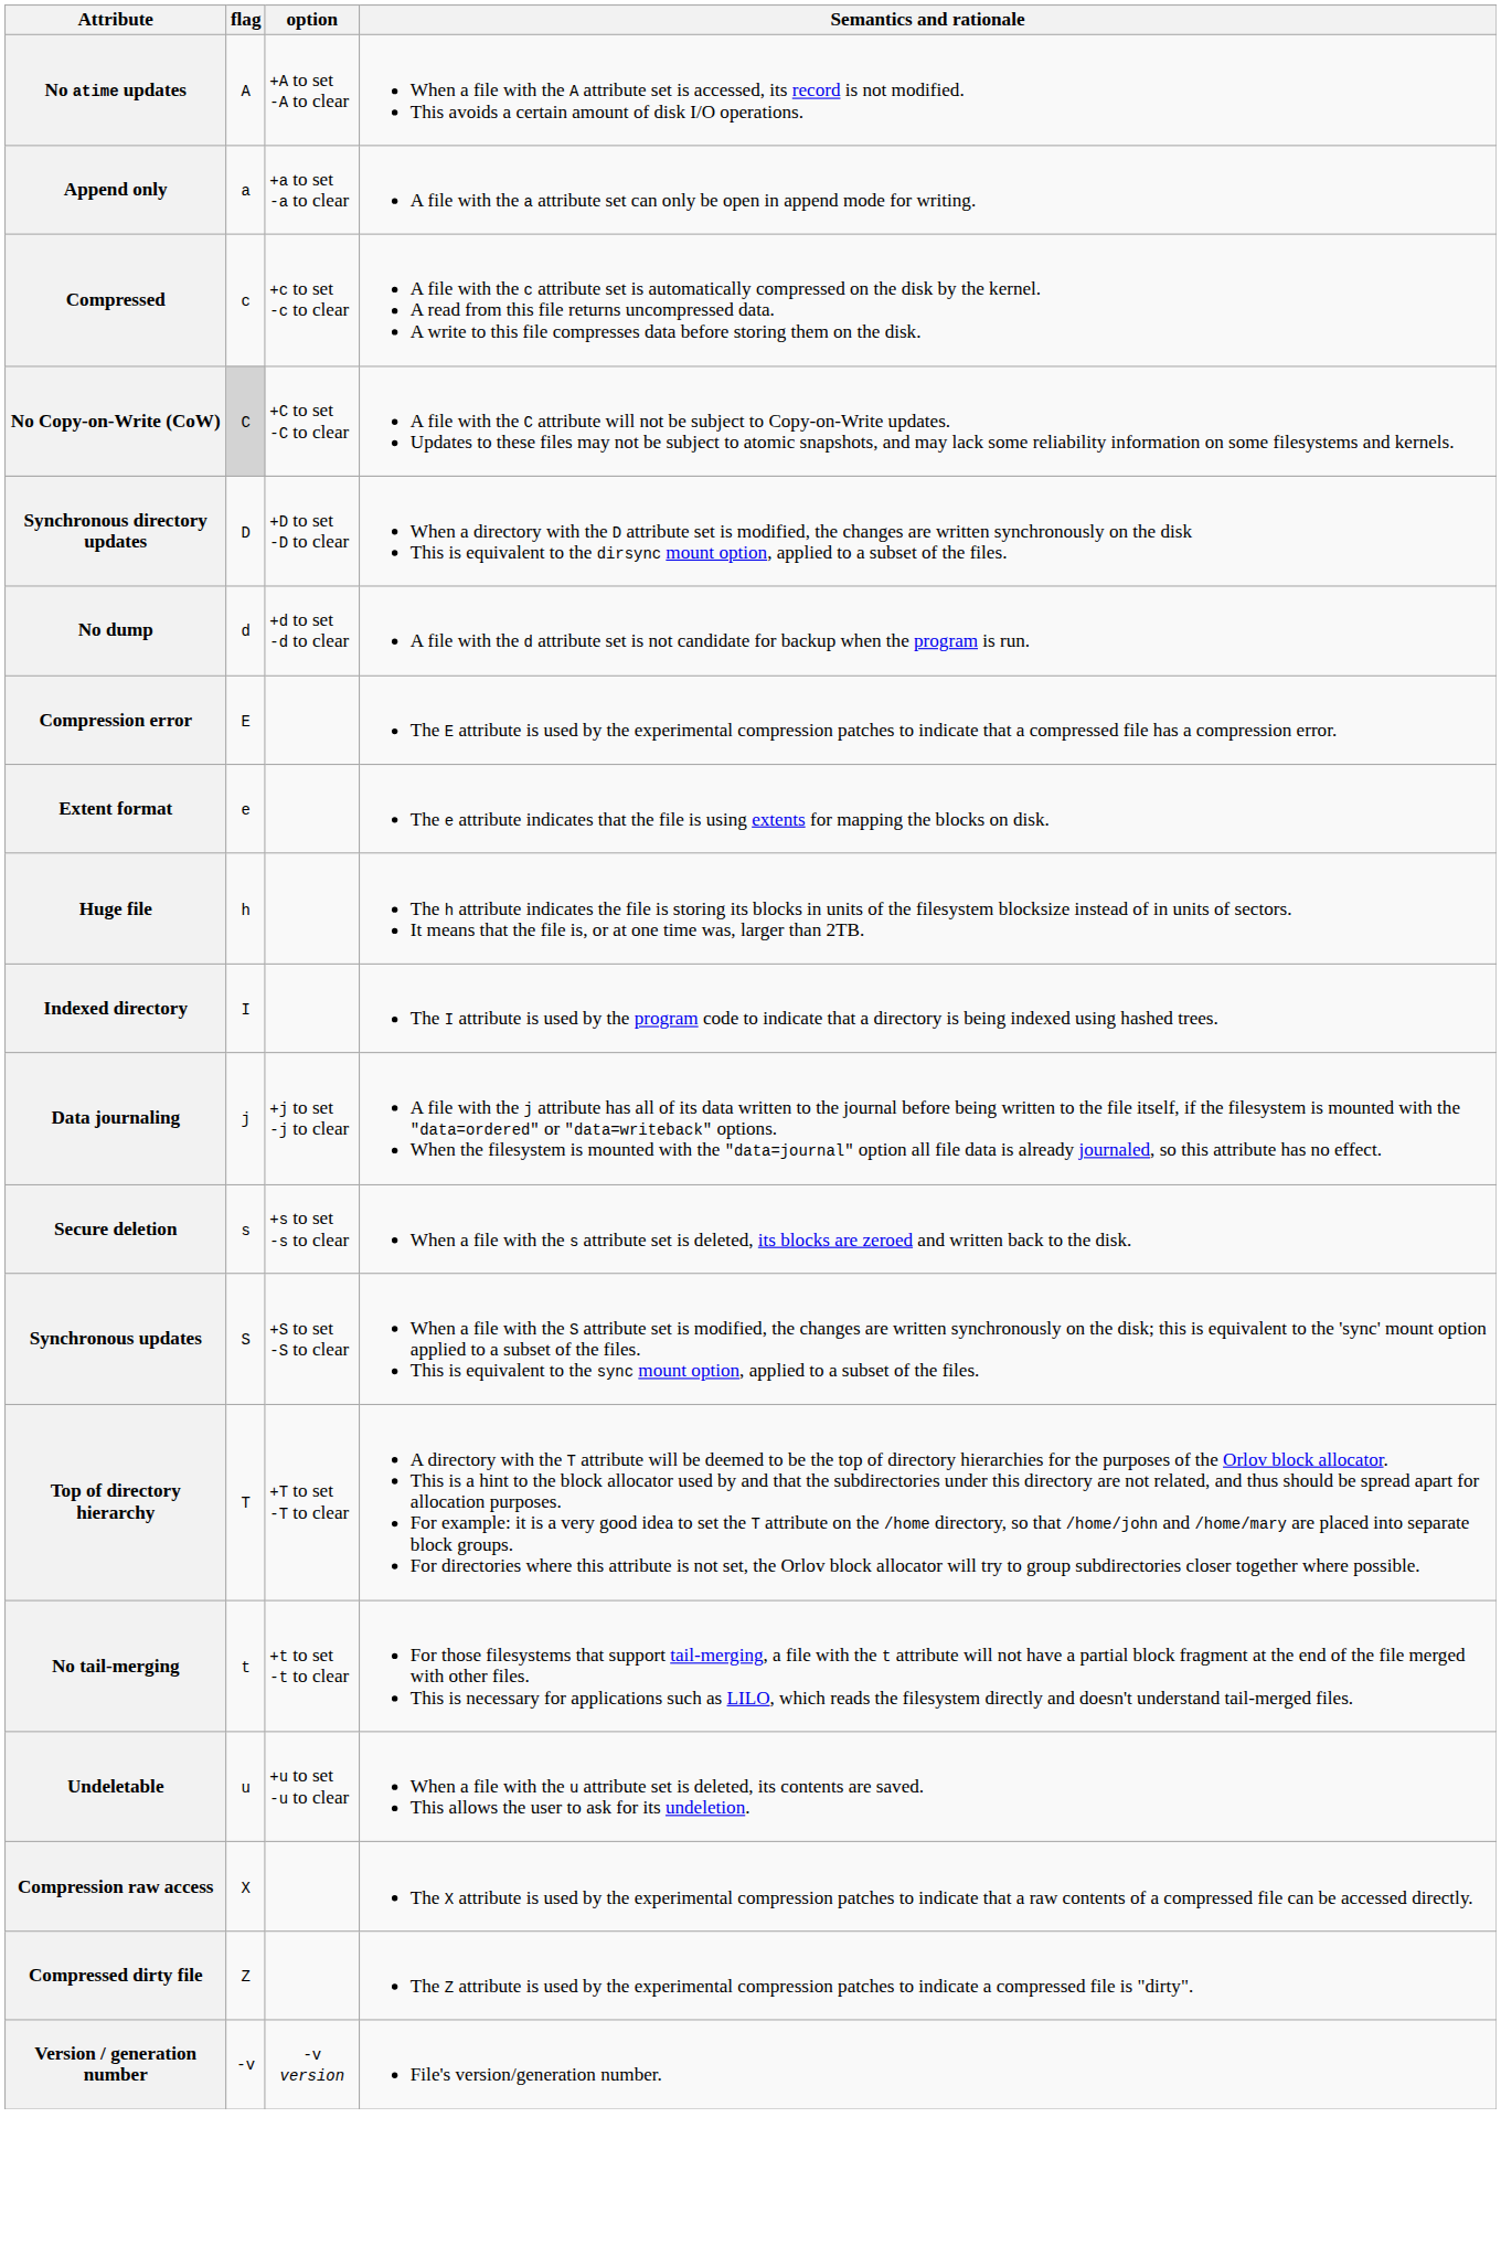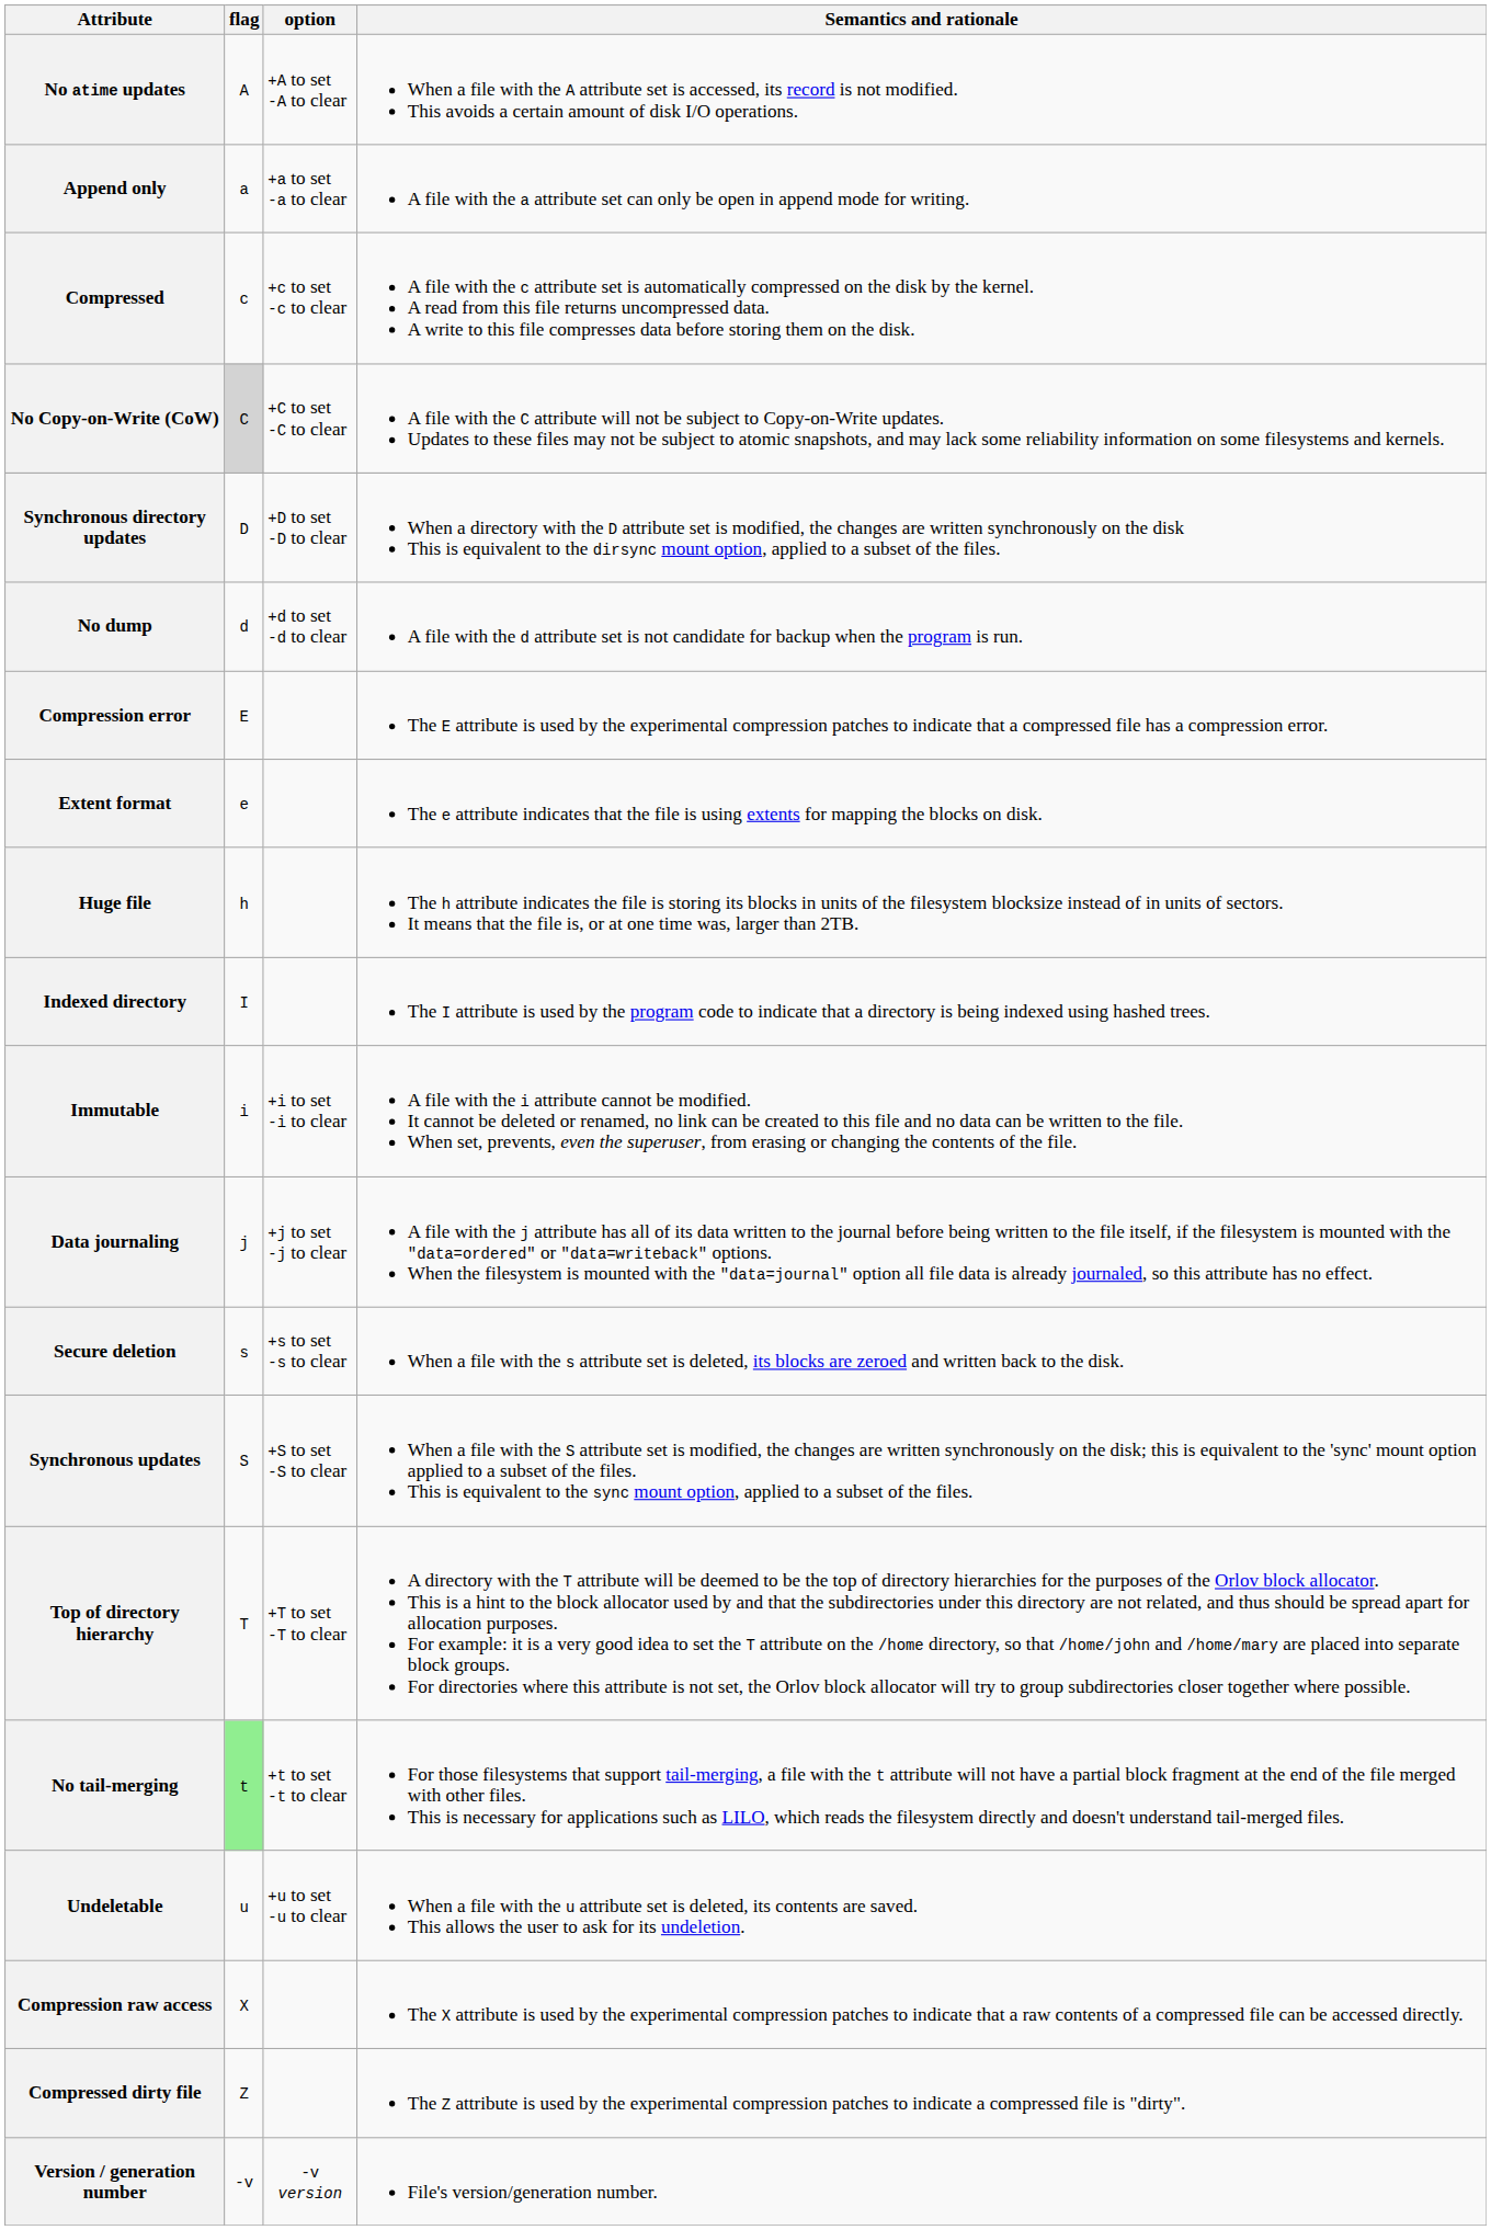 <table class="wikitable sortable" style="margin-left:auto; margin-right:auto">
 <tr>
 <th>Attribute</th>
 <th> flag</th>
 <th> option</th>
 <th>Semantics and rationale</th>
 </tr>
 <tr>
 <th>No <code>atime</code> updates</th>
 <td style="text-align:center"><code>A</code></td>
 <td><code>+A</code> to set<br><code>-A</code> to clear</td>
 <td><br><ul><li>When a file with the <code>A</code> attribute set is accessed, its <a href='#'> record</a> is not modified.</li><li>This avoids a certain amount of disk I/O operations.</li></ul></td>
 </tr>
 <tr>
 <th>Append only</th>
 <td style="text-align:center"><code>a</code></td>
 <td><code>+a</code> to set<br><code>-a</code> to clear</td>
 <td><br><ul><li>A file with the <code>a</code> attribute set can only be open in append mode for writing.</li></ul></td>
 </tr>
 <tr>
 <th>Compressed</th>
 <td style="text-align:center"><code>c</code></td>
 <td><code>+c</code> to set<br><code>-c</code> to clear</td>
 <td><br><ul><li>A file with the <code>c</code> attribute set is automatically compressed on the disk by the kernel.</li><li>A read from this file returns uncompressed data.</li><li>A write to this file compresses data before storing them on the disk.</li></ul></td>
 </tr>
 <tr>
 <th>No Copy-on-Write (CoW)</th>
 <td style="background: lightgrey; text-align:center"><code>C</code></td>
 <td><code>+C</code> to set<br><code>-C</code> to clear</td>
 <td><br><ul><li>A file with the <code>C</code> attribute will not be subject to Copy-on-Write updates.</li><li>Updates to these files may not be subject to atomic snapshots, and may lack some reliability information on some filesystems and kernels.</li></ul></td>
 </tr>
 <tr>
 </tr>
 <tr>
 <th>Synchronous directory updates</th>
 <td style="text-align:center"><code>D</code></td>
 <td><code>+D</code> to set<br><code>-D</code> to clear</td>
 <td><br><ul><li>When a directory with the <code>D</code> attribute set is modified, the changes are written synchronously on the disk</li><li>This is equivalent to the <code>dirsync</code> <a href='#'>mount option</a>, applied to a subset of the files.</li></ul></td>
 </tr>
 <tr>
 <th>No dump</th>
 <td style="text-align:center"><code>d</code></td>
 <td><code>+d</code> to set<br><code>-d</code> to clear</td>
 <td><br><ul><li>A file with the <code>d</code> attribute set is not candidate for backup when the <a href='#'> program</a> is run.</li></ul></td>
 </tr>
 <tr>
 <th>Compression error</th>
 <td style="text-align:center"><code>E</code></td>
 <td></td>
 <td><br><ul><li>The <code>E</code> attribute is used by the experimental compression patches to indicate that a compressed file has a compression error.</li></ul></td>
 </tr>
 <tr>
 <th>Extent format</th>
 <td style="text-align:center"><code>e</code></td>
 <td></td>
 <td><br><ul><li>The <code>e</code> attribute indicates that the file is using <a href='#'>extents</a> for mapping the blocks on disk.</li></ul></td>
 </tr>
 <tr>
 <th>Huge file</th>
 <td style="text-align:center"><code>h</code></td>
 <td></td>
 <td><br><ul><li>The <code>h</code> attribute indicates the file is storing its blocks in units of the filesystem blocksize instead of in units of sectors.</li><li>It means that the file is, or at one time was, larger than 2TB.</li></ul></td>
 </tr>
 <tr>
 <th>Indexed directory</th>
 <td style="text-align:center"><code>I</code></td>
 <td></td>
 <td><br><ul><li>The <code>I</code> attribute is used by the <a href='#'> program</a> code to indicate that a directory is being indexed using hashed trees.</li></ul></td>
 </tr>
 <tr>
+<th>Immutable</th>
+<td style="text-align:center"><code>i</code></td>
+<td><code>+i</code> to set<br><code>-i</code> to clear</td>
+<td><br><ul><li>A file with the <code>i</code> attribute cannot be modified.</li><li>It cannot be deleted or renamed, no link can be created to this file and no data can be written to the file.</li><li>When set, prevents, <em>even the superuser</em>, from erasing or changing the contents of the file.</li></ul></td>
+</tr>
+<tr>
 <th>Data journaling</th>
 <td style="text-align:center"><code>j</code></td>
 <td><code>+j</code> to set<br><code>-j</code> to clear</td>
 <td><br><ul><li>A file with the <code>j</code> attribute has all of its data written to the  journal before being written to the file itself, if the filesystem is mounted with the <code>"data=ordered"</code> or <code>"data=writeback"</code> options.</li><li>When the filesystem is mounted with the <code>"data=journal"</code> option all file data is already <a href='#'>journaled</a>, so this attribute has no effect.</li></ul></td>
 </tr>
 <tr>
 <th>Secure deletion</th>
 <td style="text-align:center"><code>s</code></td>
 <td><code>+s</code> to set<br><code>-s</code> to clear</td>
 <td><br><ul><li>When a file with the <code>s</code> attribute set is deleted, <a href='#'>its blocks are zeroed</a> and written back to the disk.</li></ul></td>
 </tr>
 <tr>
 <th>Synchronous updates</th>
 <td style="text-align:center"><code>S</code></td>
 <td><code>+S</code> to set<br><code>-S</code> to clear</td>
 <td><br><ul><li>When a file with the <code>S</code> attribute set is modified, the changes are written synchronously on the disk; this is equivalent to the 'sync' mount option applied to a subset of the files.</li><li>This is equivalent to the <code>sync</code> <a href='#'>mount option</a>, applied to a subset of the files.</li></ul></td>
 </tr>
 <tr>
 <th>Top of directory hierarchy</th>
 <td style="text-align:center"><code>T</code></td>
 <td><code>+T</code> to set<br><code>-T</code> to clear</td>
 <td><br><ul><li>A directory with the <code>T</code> attribute will be deemed to be the top of directory hierarchies for the purposes of the <a href='#'>Orlov block allocator</a>.</li><li>This is a hint to the block allocator used by  and  that the subdirectories under this directory are not related, and thus should be spread apart for allocation purposes.</li><li>For example: it is a very good idea to set the <code>T</code> attribute on the <code>/home</code> directory, so that <code>/home/john</code> and <code>/home/mary</code> are placed into separate block groups.</li><li>For directories where this attribute is not set, the Orlov block allocator will try to group subdirectories closer together where possible.</li></ul></td>
 </tr>
 <tr>
 <th>No tail-merging</th>
-<td style="text-align:center"><code>t</code></td>
+<td style="background: lightgreen; text-align:center"><code>t</code></td>
 <td><code>+t</code> to set<br><code>-t</code> to clear</td>
 <td><br><ul><li>For those filesystems that support <a href='#'>tail-merging</a>, a file with the <code>t</code> attribute will not have a partial block fragment at the end of the file merged with other files.</li><li>This is necessary for applications such as <a href='#'>LILO</a>, which reads the filesystem directly and doesn't understand tail-merged files.</li></ul></td>
 </tr>
 <tr>
 <th>Undeletable</th>
 <td style="text-align:center"><code>u</code></td>
 <td><code>+u</code> to set<br><code>-u</code> to clear</td>
 <td><br><ul><li>When a file with the <code>u</code> attribute set is deleted, its contents are saved.</li><li>This allows the user to ask for its <a href='#'>undeletion</a>.</li></ul></td>
 </tr>
 <tr>
 <th>Compression raw access</th>
 <td style="text-align:center"><code>X</code></td>
 <td></td>
 <td><br><ul><li>The <code>X</code> attribute is used by the experimental compression patches to indicate that a raw contents of a compressed file can be accessed directly.</li></ul></td>
 </tr>
 <tr>
 <th>Compressed dirty file</th>
 <td style="text-align:center"><code>Z</code></td>
 <td></td>
 <td><br><ul><li>The <code>Z</code> attribute is used by the experimental compression patches to indicate a compressed file is "dirty".</li></ul></td>
 </tr>
 <tr>
 <th>Version / generation number</th>
 <td style="text-align:center"><code>-v</code></td>
 <td style="text-align:center"><code>-v <em>version</em></code></td>
 <td><br><ul><li>File's version/generation number.</li></ul></td>
 </tr>
 <tr>
 </tr>
 </table>
